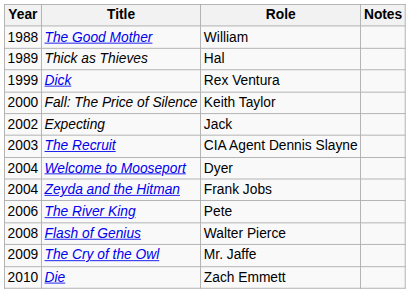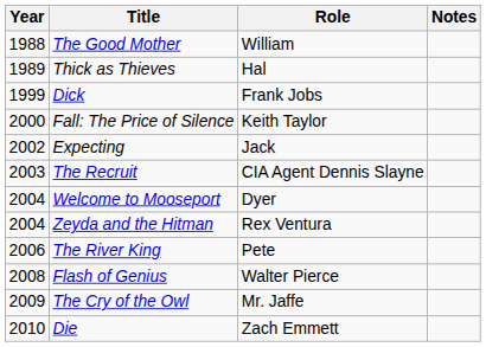 <table class="wikitable sortable">
 <tr>
 <th>Year</th>
 <th>Title</th>
 <th>Role</th>
 <th class="unsortable">Notes</th>
 </tr>
 <tr>
 <td>1988</td>
 <td data-sort-value="Good Mother, The"><a href='#'><em>The Good Mother</em></a></td>
 <td>William</td>
 <td></td>
 </tr>
 <tr>
 <td>1989</td>
 <td><em>Thick as Thieves</em></td>
 <td>Hal</td>
 <td></td>
 </tr>
 <tr>
 <td>1999</td>
 <td><a href='#'><em>Dick</em></a></td>
-<td>Rex Ventura</td>
+<td>Frank Jobs</td>
 <td></td>
 </tr>
 <tr>
 <td>2000</td>
 <td><em>Fall: The Price of Silence</em></td>
 <td>Keith Taylor</td>
 <td></td>
 </tr>
 <tr>
 <td>2002</td>
 <td><em>Expecting</em></td>
 <td>Jack</td>
 <td></td>
 </tr>
 <tr>
 <td>2003</td>
 <td data-sort-value="Recruit, The"><em><a href='#'>The Recruit</a></em></td>
 <td>CIA Agent Dennis Slayne</td>
 <td></td>
 </tr>
 <tr>
 <td>2004</td>
 <td><em><a href='#'>Welcome to Mooseport</a></em></td>
 <td>Dyer</td>
 <td></td>
 </tr>
 <tr>
 <td>2004</td>
 <td><em><a href='#'>Zeyda and the Hitman</a></em></td>
-<td>Frank Jobs</td>
+<td>Rex Ventura</td>
 <td></td>
 </tr>
 <tr>
 <td>2006</td>
 <td data-sort-value="River King, The"><em><a href='#'>The River King</a></em></td>
 <td>Pete</td>
 <td></td>
 </tr>
 <tr>
 <td>2008</td>
 <td><a href='#'><em>Flash of Genius</em></a></td>
 <td>Walter Pierce</td>
 <td></td>
 </tr>
 <tr>
 <td>2009</td>
 <td data-sort-value="Cry of the Owl, The"><a href='#'><em>The Cry of the Owl</em></a></td>
 <td>Mr. Jaffe</td>
 <td></td>
 </tr>
 <tr>
 <td>2010</td>
 <td><a href='#'><em>Die</em></a></td>
 <td>Zach Emmett</td>
 <td></td>
 </tr>
 </table>
